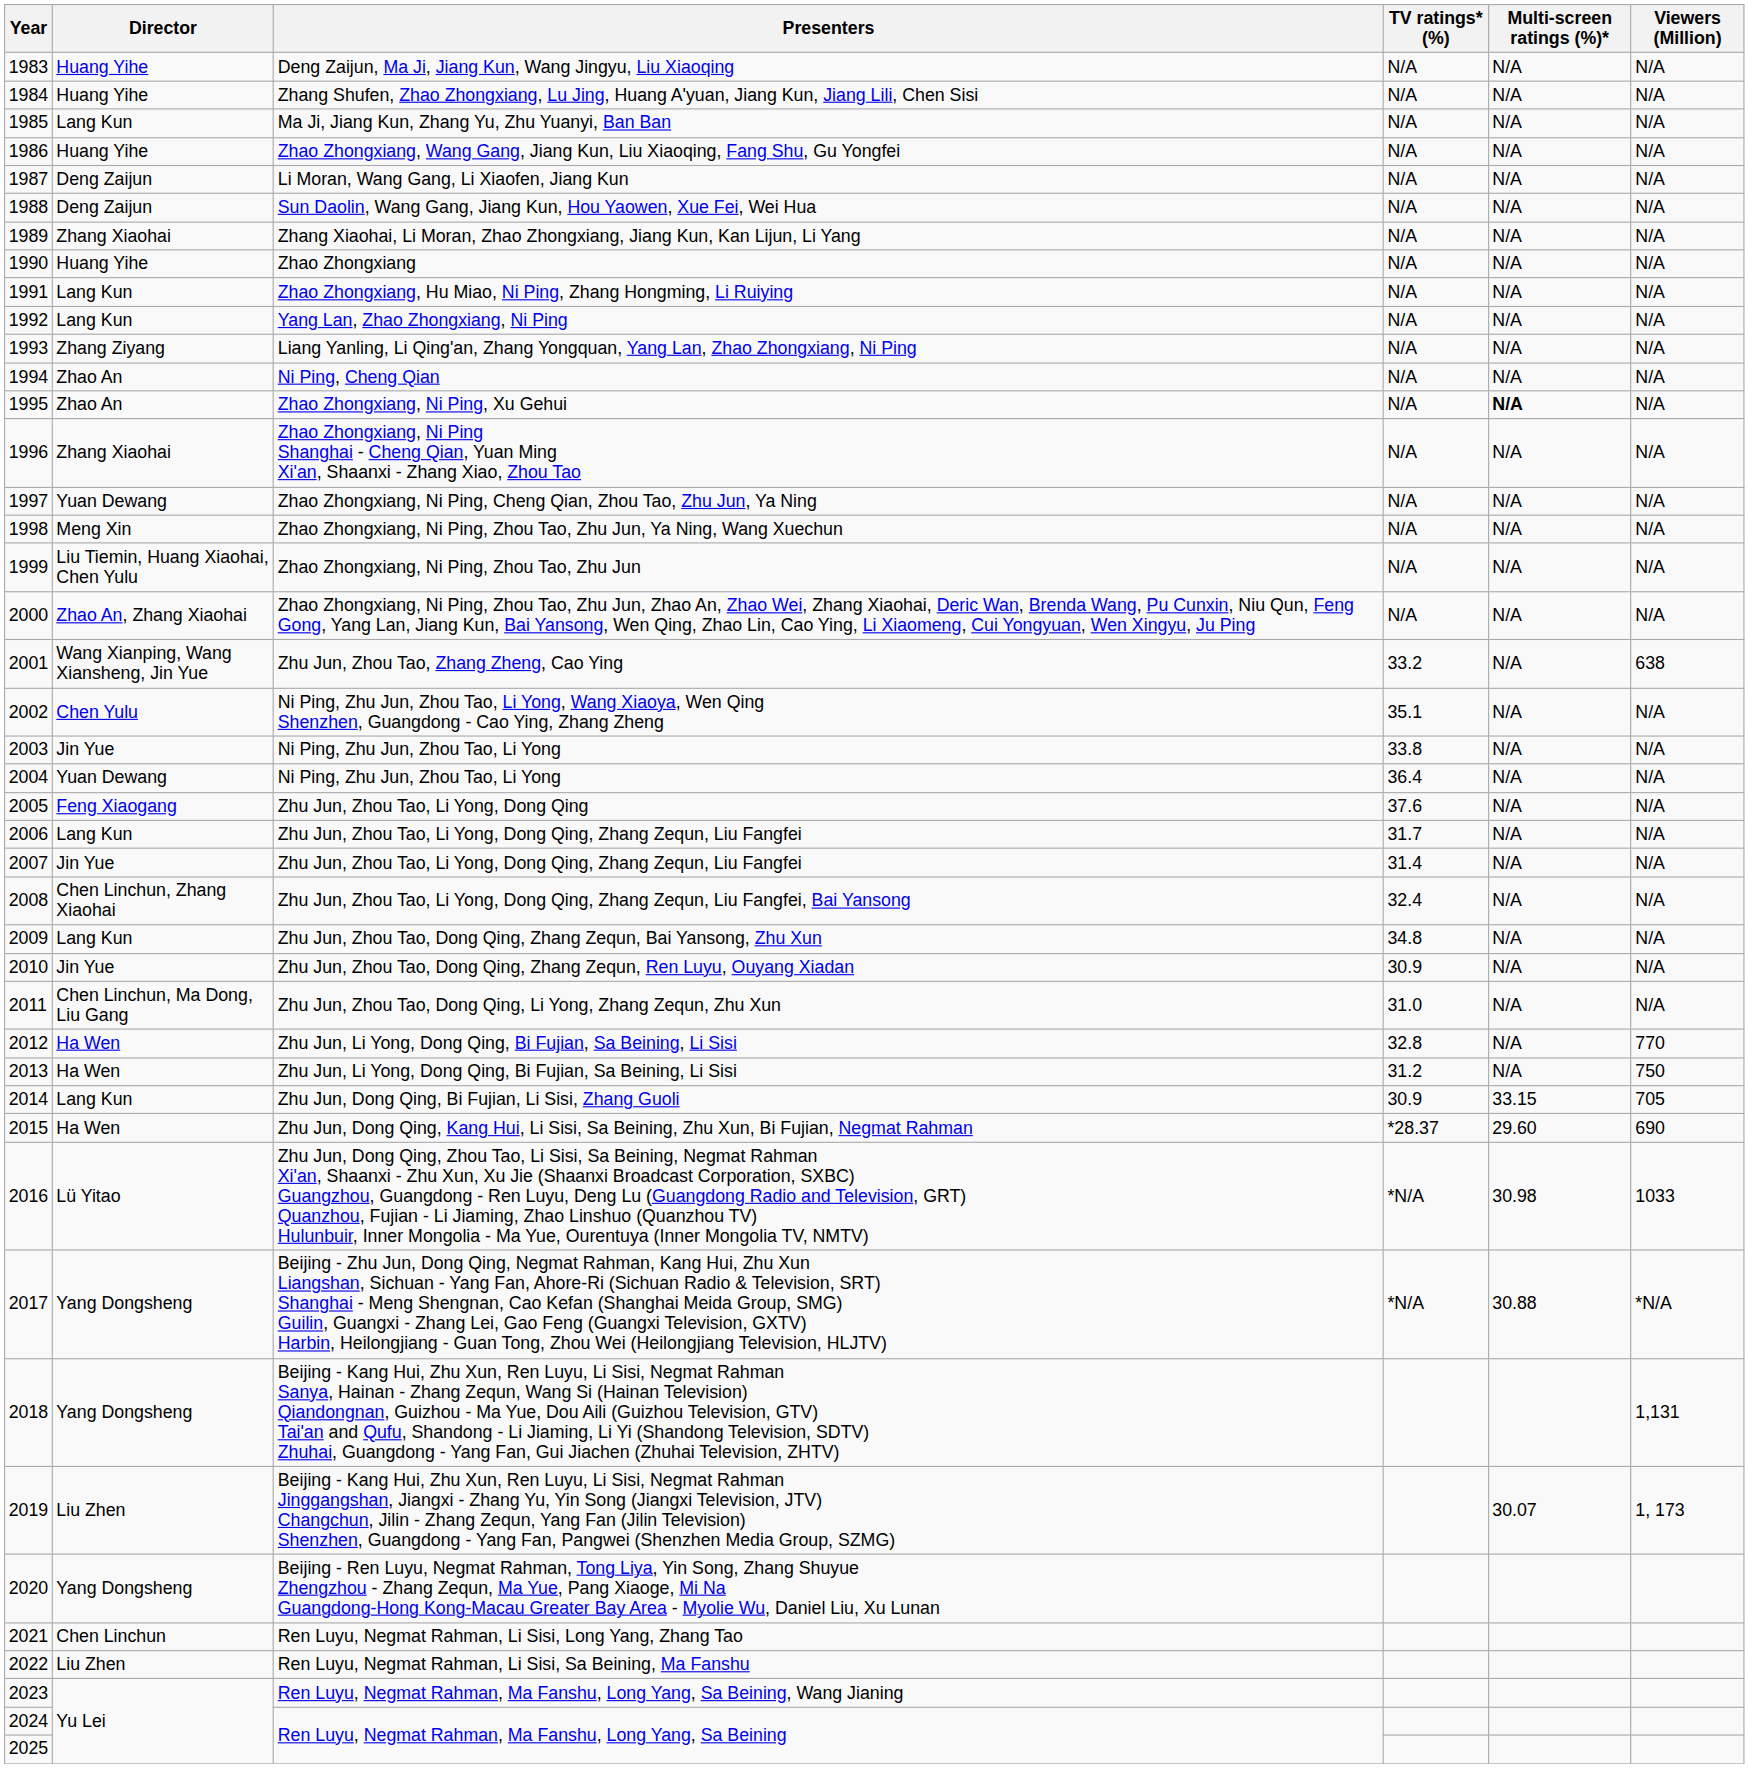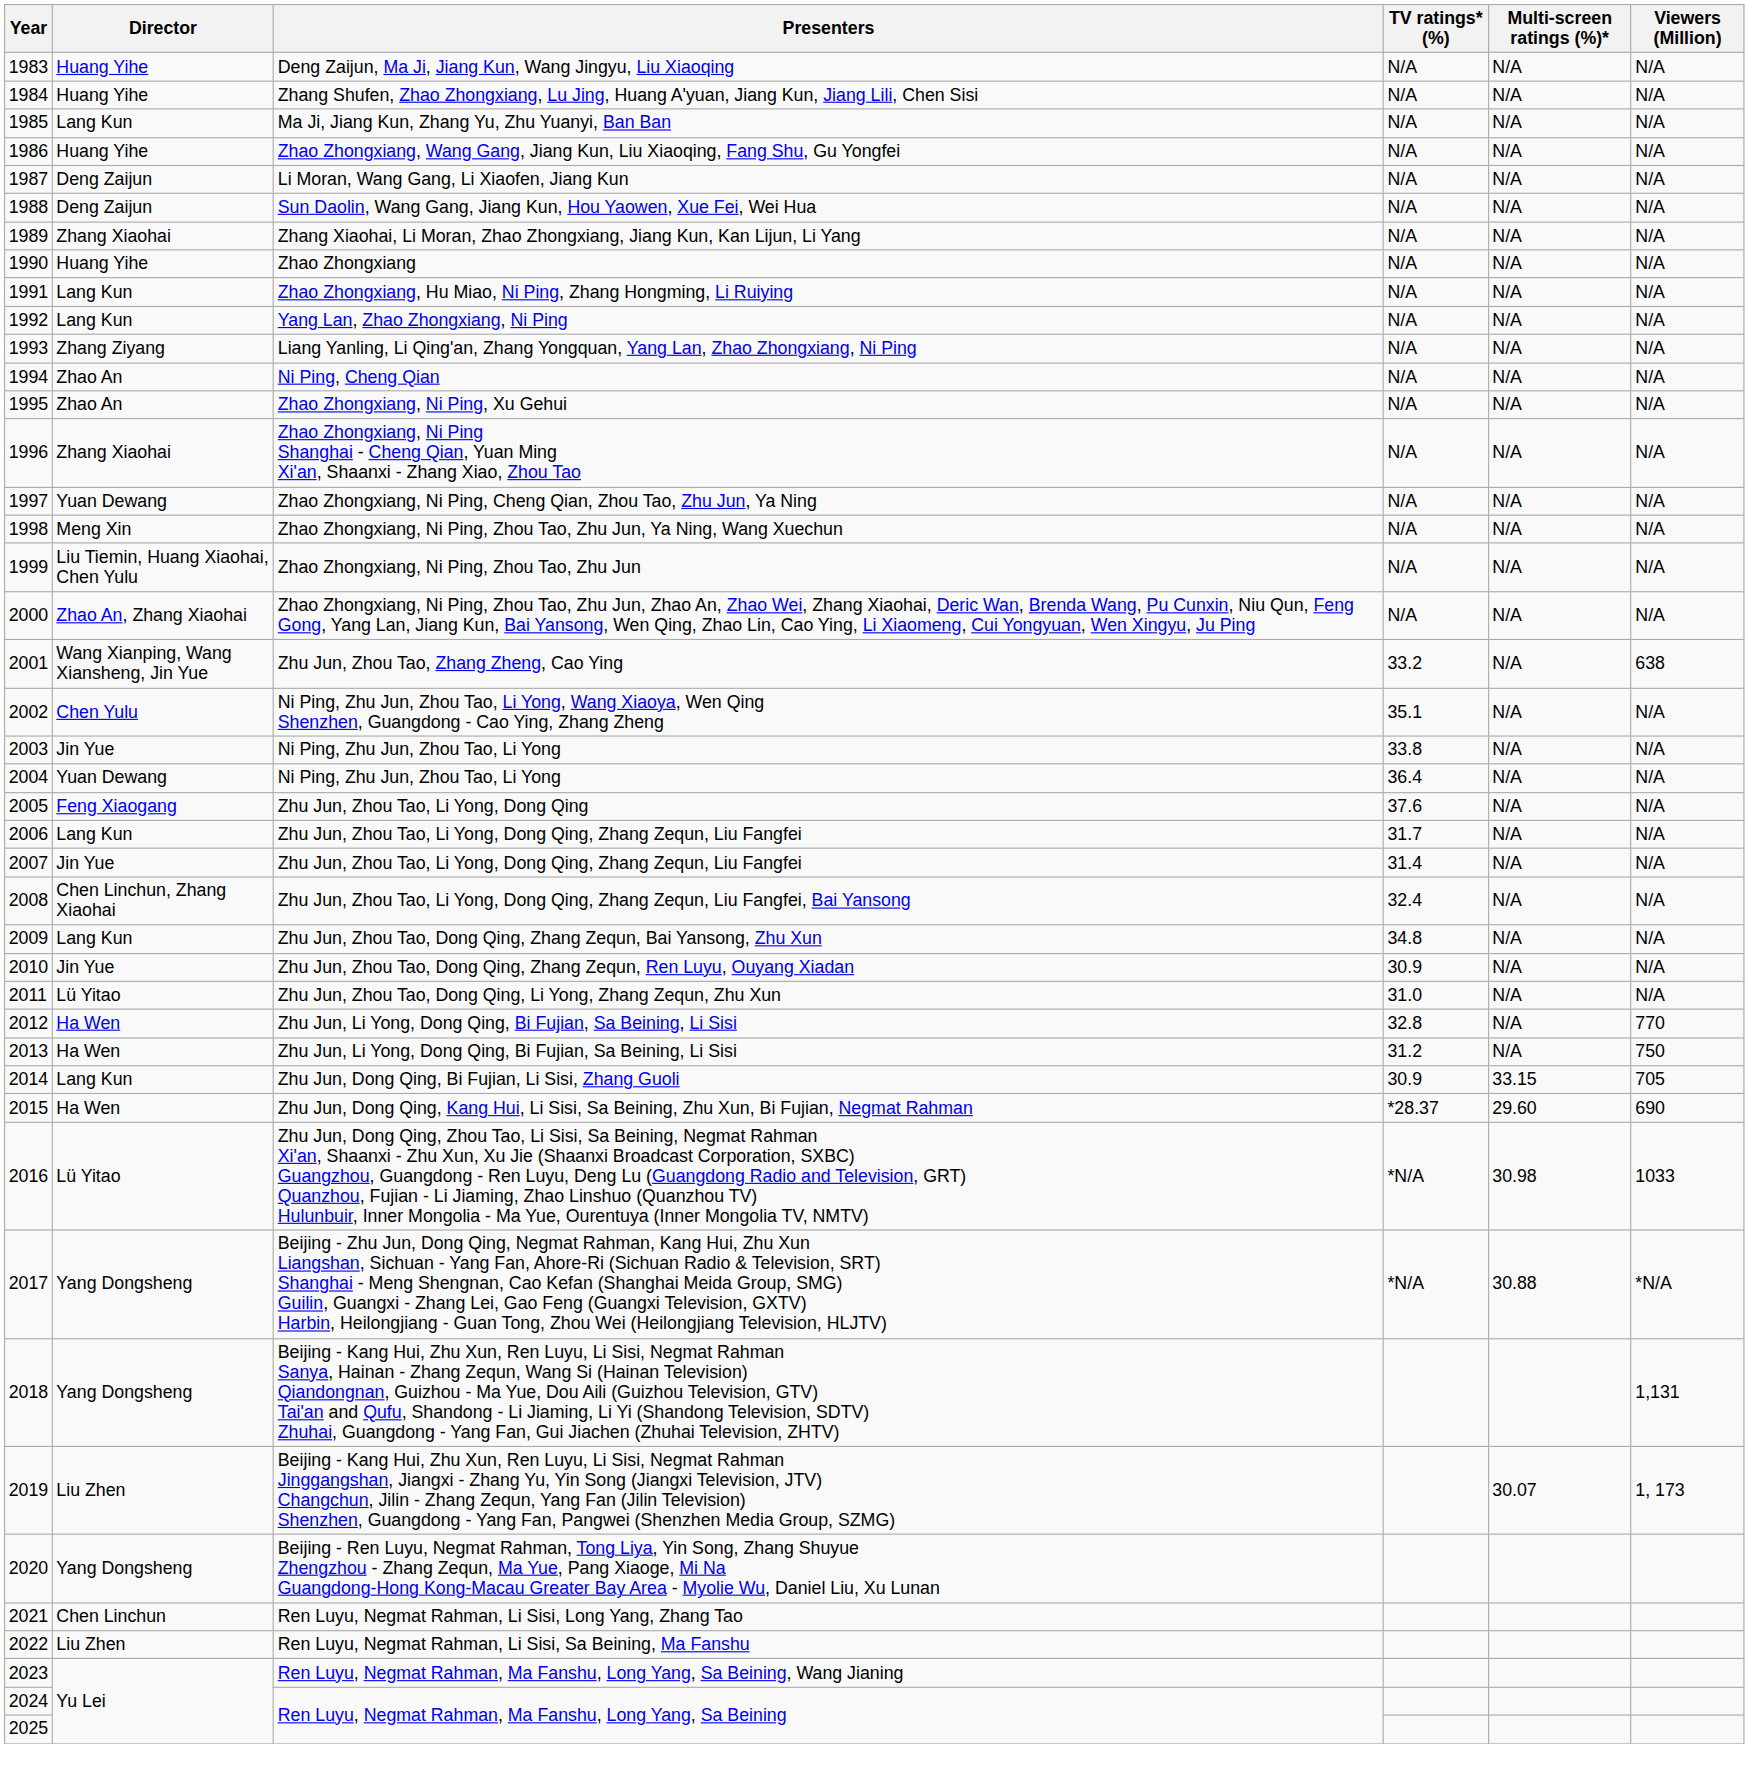 <table class="wikitable">
 <tr>
 <th>Year</th>
 <th>Director</th>
 <th>Presenters</th>
 <th>TV ratings* (%)</th>
 <th>Multi-screen ratings (%)*</th>
 <th>Viewers (Million)</th>
 </tr>
 <tr>
 <td>1983</td>
 <td><a href='#'>Huang Yihe</a></td>
 <td>Deng Zaijun, <a href='#'>Ma Ji</a>, <a href='#'>Jiang Kun</a>, Wang Jingyu, <a href='#'>Liu Xiaoqing</a></td>
 <td>N/A</td>
 <td>N/A</td>
 <td>N/A</td>
 </tr>
 <tr>
 <td>1984</td>
 <td>Huang Yihe</td>
 <td>Zhang Shufen, <a href='#'>Zhao Zhongxiang</a>, <a href='#'>Lu Jing</a>, Huang A'yuan, Jiang Kun, <a href='#'>Jiang Lili</a>, Chen Sisi</td>
 <td>N/A</td>
 <td>N/A</td>
 <td>N/A</td>
 </tr>
 <tr>
 <td>1985</td>
 <td>Lang Kun</td>
 <td>Ma Ji, Jiang Kun, Zhang Yu, Zhu Yuanyi, <a href='#'>Ban Ban</a></td>
 <td>N/A</td>
 <td>N/A</td>
 <td>N/A</td>
 </tr>
 <tr>
 <td>1986</td>
 <td>Huang Yihe</td>
 <td><a href='#'>Zhao Zhongxiang</a>, <a href='#'>Wang Gang</a>, Jiang Kun, Liu Xiaoqing, <a href='#'>Fang Shu</a>, Gu Yongfei</td>
 <td>N/A</td>
 <td>N/A</td>
 <td>N/A</td>
 </tr>
 <tr>
 <td>1987</td>
 <td>Deng Zaijun</td>
 <td>Li Moran, Wang Gang, Li Xiaofen, Jiang Kun</td>
 <td>N/A</td>
 <td>N/A</td>
 <td>N/A</td>
 </tr>
 <tr>
 <td>1988</td>
 <td>Deng Zaijun</td>
 <td><a href='#'>Sun Daolin</a>, Wang Gang, Jiang Kun, <a href='#'>Hou Yaowen</a>, <a href='#'>Xue Fei</a>, Wei Hua</td>
 <td>N/A</td>
 <td>N/A</td>
 <td>N/A</td>
 </tr>
 <tr>
 <td>1989</td>
 <td>Zhang Xiaohai</td>
 <td>Zhang Xiaohai, Li Moran, Zhao Zhongxiang, Jiang Kun, Kan Lijun, Li Yang</td>
 <td>N/A</td>
 <td>N/A</td>
 <td>N/A</td>
 </tr>
 <tr>
 <td>1990</td>
 <td>Huang Yihe</td>
 <td>Zhao Zhongxiang</td>
 <td>N/A</td>
 <td>N/A</td>
 <td>N/A</td>
 </tr>
 <tr>
 <td>1991</td>
 <td>Lang Kun</td>
 <td><a href='#'>Zhao Zhongxiang</a>, Hu Miao, <a href='#'>Ni Ping</a>, Zhang Hongming, <a href='#'>Li Ruiying</a></td>
 <td>N/A</td>
 <td>N/A</td>
 <td>N/A</td>
 </tr>
 <tr>
 <td>1992</td>
 <td>Lang Kun</td>
 <td><a href='#'>Yang Lan</a>, <a href='#'>Zhao Zhongxiang</a>, <a href='#'>Ni Ping</a></td>
 <td>N/A</td>
 <td>N/A</td>
 <td>N/A</td>
 </tr>
 <tr>
 <td>1993</td>
 <td>Zhang Ziyang</td>
 <td>Liang Yanling, Li Qing'an, Zhang Yongquan, <a href='#'>Yang Lan</a>, <a href='#'>Zhao Zhongxiang</a>, <a href='#'>Ni Ping</a></td>
 <td>N/A</td>
 <td>N/A</td>
 <td>N/A</td>
 </tr>
 <tr>
 <td>1994</td>
 <td>Zhao An</td>
 <td><a href='#'>Ni Ping</a>, <a href='#'>Cheng Qian</a></td>
 <td>N/A</td>
 <td>N/A</td>
 <td>N/A</td>
 </tr>
 <tr>
 <td>1995</td>
 <td>Zhao An</td>
 <td><a href='#'>Zhao Zhongxiang</a>, <a href='#'>Ni Ping</a>, Xu Gehui</td>
 <td>N/A</td>
-<td><strong>N/A</strong></td>
+<td>N/A</td>
 <td>N/A</td>
 </tr>
 <tr>
 <td>1996</td>
 <td>Zhang Xiaohai</td>
 <td><a href='#'>Zhao Zhongxiang</a>, <a href='#'>Ni Ping</a><br><a href='#'>Shanghai</a> - <a href='#'>Cheng Qian</a>, Yuan Ming<br><a href='#'>Xi'an</a>, Shaanxi - Zhang Xiao, <a href='#'>Zhou Tao</a></td>
 <td>N/A</td>
 <td>N/A</td>
 <td>N/A</td>
 </tr>
 <tr>
 <td>1997</td>
 <td>Yuan Dewang</td>
 <td>Zhao Zhongxiang, Ni Ping, Cheng Qian, Zhou Tao, <a href='#'>Zhu Jun</a>, Ya Ning</td>
 <td>N/A</td>
 <td>N/A</td>
 <td>N/A</td>
 </tr>
 <tr>
 <td>1998</td>
 <td>Meng Xin</td>
 <td>Zhao Zhongxiang, Ni Ping, Zhou Tao, Zhu Jun, Ya Ning, Wang Xuechun</td>
 <td>N/A</td>
 <td>N/A</td>
 <td>N/A</td>
 </tr>
 <tr>
 <td>1999</td>
 <td>Liu Tiemin, Huang Xiaohai, Chen Yulu</td>
 <td>Zhao Zhongxiang, Ni Ping, Zhou Tao, Zhu Jun</td>
 <td>N/A</td>
 <td>N/A</td>
 <td>N/A</td>
 </tr>
 <tr>
 <td>2000</td>
 <td><a href='#'>Zhao An</a>, Zhang Xiaohai</td>
 <td>Zhao Zhongxiang, Ni Ping, Zhou Tao, Zhu Jun, Zhao An, <a href='#'>Zhao Wei</a>, Zhang Xiaohai, <a href='#'>Deric Wan</a>, <a href='#'>Brenda Wang</a>, <a href='#'>Pu Cunxin</a>, Niu Qun, <a href='#'>Feng Gong</a>, Yang Lan, Jiang Kun, <a href='#'>Bai Yansong</a>, Wen Qing, Zhao Lin, Cao Ying, <a href='#'>Li Xiaomeng</a>, <a href='#'>Cui Yongyuan</a>, <a href='#'>Wen Xingyu</a>, <a href='#'>Ju Ping</a></td>
 <td>N/A</td>
 <td>N/A</td>
 <td>N/A</td>
 </tr>
 <tr>
 <td>2001</td>
 <td>Wang Xianping, Wang Xiansheng, Jin Yue</td>
 <td>Zhu Jun, Zhou Tao, <a href='#'>Zhang Zheng</a>, Cao Ying</td>
 <td>33.2</td>
 <td>N/A</td>
 <td>638</td>
 </tr>
 <tr>
 <td>2002</td>
 <td><a href='#'>Chen Yulu</a></td>
 <td>Ni Ping, Zhu Jun, Zhou Tao, <a href='#'>Li Yong</a>, <a href='#'>Wang Xiaoya</a>, Wen Qing<br> <a href='#'>Shenzhen</a>, Guangdong - Cao Ying, Zhang Zheng</td>
 <td>35.1</td>
 <td>N/A</td>
 <td>N/A</td>
 </tr>
 <tr>
 <td>2003</td>
 <td>Jin Yue</td>
 <td>Ni Ping, Zhu Jun, Zhou Tao, Li Yong</td>
 <td>33.8</td>
 <td>N/A</td>
 <td>N/A</td>
 </tr>
 <tr>
 <td>2004</td>
 <td>Yuan Dewang</td>
 <td>Ni Ping, Zhu Jun, Zhou Tao, Li Yong</td>
 <td>36.4</td>
 <td>N/A</td>
 <td>N/A</td>
 </tr>
 <tr>
 <td>2005</td>
 <td><a href='#'>Feng Xiaogang</a></td>
 <td>Zhu Jun, Zhou Tao, Li Yong, Dong Qing</td>
 <td>37.6</td>
 <td>N/A</td>
 <td>N/A</td>
 </tr>
 <tr>
 <td>2006</td>
 <td>Lang Kun</td>
 <td>Zhu Jun, Zhou Tao, Li Yong, Dong Qing, Zhang Zequn, Liu Fangfei</td>
 <td>31.7</td>
 <td>N/A</td>
 <td>N/A</td>
 </tr>
 <tr>
 <td>2007</td>
 <td>Jin Yue</td>
 <td>Zhu Jun, Zhou Tao, Li Yong, Dong Qing, Zhang Zequn, Liu Fangfei</td>
 <td>31.4</td>
 <td>N/A</td>
 <td>N/A</td>
 </tr>
 <tr>
 <td>2008</td>
 <td>Chen Linchun, Zhang Xiaohai</td>
 <td>Zhu Jun, Zhou Tao, Li Yong, Dong Qing, Zhang Zequn, Liu Fangfei, <a href='#'>Bai Yansong</a></td>
 <td>32.4</td>
 <td>N/A</td>
 <td>N/A</td>
 </tr>
 <tr>
 <td>2009</td>
 <td>Lang Kun</td>
 <td>Zhu Jun, Zhou Tao, Dong Qing, Zhang Zequn, Bai Yansong, <a href='#'>Zhu Xun</a></td>
 <td>34.8</td>
 <td>N/A</td>
 <td>N/A</td>
 </tr>
 <tr>
 <td>2010</td>
 <td>Jin Yue</td>
 <td>Zhu Jun, Zhou Tao, Dong Qing, Zhang Zequn, <a href='#'>Ren Luyu</a>, <a href='#'>Ouyang Xiadan</a></td>
 <td>30.9</td>
 <td>N/A</td>
 <td>N/A</td>
 </tr>
 <tr>
 <td>2011</td>
-<td>Chen Linchun, Ma Dong, Liu Gang</td>
+<td>Lü Yitao</td>
 <td>Zhu Jun, Zhou Tao, Dong Qing, Li Yong, Zhang Zequn, Zhu Xun</td>
 <td>31.0</td>
 <td>N/A</td>
 <td>N/A</td>
 </tr>
 <tr>
 <td>2012</td>
 <td><a href='#'>Ha Wen</a></td>
 <td>Zhu Jun, Li Yong, Dong Qing, <a href='#'>Bi Fujian</a>, <a href='#'>Sa Beining</a>, <a href='#'>Li Sisi</a></td>
 <td>32.8</td>
 <td>N/A</td>
 <td>770</td>
 </tr>
 <tr>
 <td>2013</td>
 <td>Ha Wen</td>
 <td>Zhu Jun, Li Yong, Dong Qing, Bi Fujian, Sa Beining, Li Sisi</td>
 <td>31.2</td>
 <td>N/A</td>
 <td>750</td>
 </tr>
 <tr>
 <td>2014</td>
 <td>Lang Kun</td>
 <td>Zhu Jun, Dong Qing, Bi Fujian, Li Sisi, <a href='#'>Zhang Guoli</a></td>
 <td>30.9</td>
 <td>33.15</td>
 <td>705</td>
 </tr>
 <tr>
 <td>2015</td>
 <td>Ha Wen</td>
 <td>Zhu Jun, Dong Qing, <a href='#'>Kang Hui</a>, Li Sisi, Sa Beining, Zhu Xun, Bi Fujian, <a href='#'>Negmat Rahman</a></td>
 <td>*28.37</td>
 <td>29.60</td>
 <td>690</td>
 </tr>
 <tr>
 <td>2016</td>
 <td>Lü Yitao</td>
 <td>Zhu Jun, Dong Qing, Zhou Tao, Li Sisi, Sa Beining, Negmat Rahman<br><a href='#'>Xi'an</a>, Shaanxi - Zhu Xun, Xu Jie (Shaanxi Broadcast Corporation, SXBC)<br><a href='#'>Guangzhou</a>, Guangdong - Ren Luyu, Deng Lu (<a href='#'>Guangdong Radio and Television</a>, GRT)<br><a href='#'>Quanzhou</a>, Fujian - Li Jiaming, Zhao Linshuo (Quanzhou TV)<br><a href='#'>Hulunbuir</a>, Inner Mongolia - Ma Yue, Ourentuya (Inner Mongolia TV, NMTV)</td>
 <td>*N/A</td>
 <td>30.98</td>
 <td>1033</td>
 </tr>
 <tr>
 <td>2017</td>
 <td>Yang Dongsheng</td>
 <td>Beijing - Zhu Jun, Dong Qing, Negmat Rahman, Kang Hui, Zhu Xun <br> <a href='#'>Liangshan</a>, Sichuan - Yang Fan, Ahore-Ri (Sichuan Radio & Television, SRT)<br> <a href='#'>Shanghai</a> - Meng Shengnan, Cao Kefan (Shanghai Meida Group, SMG)<br> <a href='#'>Guilin</a>, Guangxi - Zhang Lei, Gao Feng (Guangxi Television, GXTV)<br> <a href='#'>Harbin</a>, Heilongjiang - Guan Tong, Zhou Wei (Heilongjiang Television, HLJTV)</td>
 <td>*N/A</td>
 <td>30.88</td>
 <td>*N/A</td>
 </tr>
 <tr>
 <td>2018</td>
 <td>Yang Dongsheng</td>
 <td>Beijing - Kang Hui, Zhu Xun, Ren Luyu, Li Sisi, Negmat Rahman<br> <a href='#'>Sanya</a>, Hainan - Zhang Zequn, Wang Si (Hainan Television)<br> <a href='#'>Qiandongnan</a>, Guizhou - Ma Yue, Dou Aili (Guizhou Television, GTV)<br> <a href='#'>Tai'an</a> and <a href='#'>Qufu</a>, Shandong - Li Jiaming, Li Yi (Shandong Television, SDTV)<br> <a href='#'>Zhuhai</a>, Guangdong - Yang Fan, Gui Jiachen (Zhuhai Television, ZHTV)</td>
 <td></td>
 <td></td>
 <td>1,131</td>
 </tr>
 <tr>
 <td>2019</td>
 <td>Liu Zhen</td>
 <td>Beijing - Kang Hui, Zhu Xun, Ren Luyu, Li Sisi, Negmat Rahman<br> <a href='#'>Jinggangshan</a>, Jiangxi - Zhang Yu, Yin Song (Jiangxi Television, JTV)<br> <a href='#'>Changchun</a>, Jilin - Zhang Zequn, Yang Fan (Jilin Television)<br> <a href='#'>Shenzhen</a>, Guangdong - Yang Fan, Pangwei (Shenzhen Media Group, SZMG)</td>
 <td></td>
 <td>30.07</td>
 <td>1, 173</td>
 </tr>
 <tr>
 <td>2020</td>
 <td>Yang Dongsheng</td>
 <td>Beijing - Ren Luyu, Negmat Rahman, <a href='#'>Tong Liya</a>, Yin Song, Zhang Shuyue<br> <a href='#'>Zhengzhou</a> - Zhang Zequn, <a href='#'>Ma Yue</a>, Pang Xiaoge, <a href='#'>Mi Na</a><br> <a href='#'>Guangdong-Hong Kong-Macau Greater Bay Area</a> - <a href='#'>Myolie Wu</a>, Daniel Liu, Xu Lunan</td>
 <td></td>
 <td></td>
 <td></td>
 </tr>
 <tr>
 <td>2021</td>
 <td>Chen Linchun</td>
 <td>Ren Luyu, Negmat Rahman, Li Sisi, Long Yang, Zhang Tao</td>
 <td></td>
 <td></td>
 <td></td>
 </tr>
 <tr>
 <td>2022</td>
 <td>Liu Zhen</td>
 <td>Ren Luyu, Negmat Rahman, Li Sisi, Sa Beining, <a href='#'>Ma Fanshu</a></td>
 <td></td>
 <td></td>
 <td></td>
 </tr>
 <tr>
 <td>2023</td>
 <td rowspan="3">Yu Lei</td>
 <td><a href='#'>Ren Luyu</a>, <a href='#'>Negmat Rahman</a>, <a href='#'>Ma Fanshu</a>, <a href='#'>Long Yang</a>, <a href='#'>Sa Beining</a>, Wang Jianing</td>
 <td></td>
 <td></td>
 <td></td>
 </tr>
 <tr>
 <td>2024</td>
 <td rowspan="2"><a href='#'>Ren Luyu</a>, <a href='#'>Negmat Rahman</a>, <a href='#'>Ma Fanshu</a>, <a href='#'>Long Yang</a>, <a href='#'>Sa Beining</a></td>
 <td></td>
 <td></td>
 <td></td>
 </tr>
 <tr>
 <td>2025</td>
 <td></td>
 <td></td>
 <td></td>
 </tr>
 </table>
